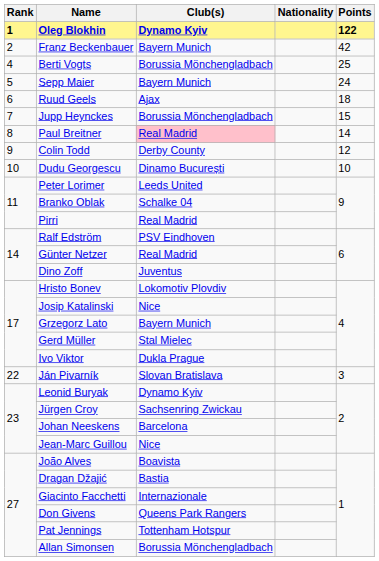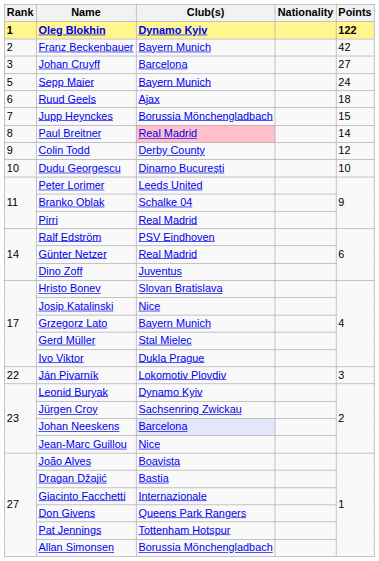 <table class="wikitable">
 <tr>
 <th>Rank</th>
 <th>Name</th>
 <th>Club(s)</th>
 <th>Nationality</th>
 <th>Points</th>
 </tr>
 <tr style="background-color: #FFF68F; font-weight: bold;">
 <td>1</td>
 <td><a href='#'>Oleg Blokhin</a></td>
 <td align="left"> <a href='#'>Dynamo Kyiv</a></td>
 <td></td>
 <td>122</td>
 </tr>
 <tr>
 <td>2</td>
 <td><a href='#'>Franz Beckenbauer</a></td>
 <td align="left"> <a href='#'>Bayern Munich</a></td>
 <td></td>
 <td>42</td>
 </tr>
 <tr>
-<td>4</td>
-<td><a href='#'>Berti Vogts</a></td>
-<td align="left"> <a href='#'>Borussia Mönchengladbach</a></td>
+<td>3</td>
+<td><a href='#'>Johan Cruyff</a></td>
+<td align="left"> <a href='#'>Barcelona</a></td>
 <td></td>
-<td>25</td>
+<td>27</td>
 </tr>
 <tr>
 <td>5</td>
 <td><a href='#'>Sepp Maier</a></td>
 <td align="left"> <a href='#'>Bayern Munich</a></td>
 <td></td>
 <td>24</td>
 </tr>
 <tr>
 <td>6</td>
 <td><a href='#'>Ruud Geels</a></td>
 <td align="left"> <a href='#'>Ajax</a></td>
 <td></td>
 <td>18</td>
 </tr>
 <tr>
 <td>7</td>
 <td><a href='#'>Jupp Heynckes</a></td>
 <td align="left"> <a href='#'>Borussia Mönchengladbach</a></td>
 <td></td>
 <td>15</td>
 </tr>
 <tr>
 <td>8</td>
 <td><a href='#'>Paul Breitner</a></td>
 <td align="left" style="background: pink;"> <a href='#'>Real Madrid</a></td>
 <td></td>
 <td>14</td>
 </tr>
 <tr>
 <td>9</td>
 <td><a href='#'>Colin Todd</a></td>
 <td align="left"> <a href='#'>Derby County</a></td>
 <td></td>
 <td>12</td>
 </tr>
 <tr>
 <td>10</td>
 <td><a href='#'>Dudu Georgescu</a></td>
 <td align="left"> <a href='#'>Dinamo București</a></td>
 <td></td>
 <td>10</td>
 </tr>
 <tr>
 <td rowspan="3">11</td>
 <td><a href='#'>Peter Lorimer</a></td>
 <td align="left"> <a href='#'>Leeds United</a></td>
 <td></td>
 <td rowspan="3">9</td>
 </tr>
 <tr>
 <td><a href='#'>Branko Oblak</a></td>
 <td align="left"> <a href='#'>Schalke 04</a></td>
 <td></td>
 </tr>
 <tr>
 <td><a href='#'>Pirri</a></td>
 <td align="left"> <a href='#'>Real Madrid</a></td>
 <td></td>
 </tr>
 <tr>
 <td rowspan="3">14</td>
 <td><a href='#'>Ralf Edström</a></td>
 <td align="left"> <a href='#'>PSV Eindhoven</a></td>
 <td></td>
 <td rowspan="3">6</td>
 </tr>
 <tr>
 <td><a href='#'>Günter Netzer</a></td>
 <td align="left"> <a href='#'>Real Madrid</a></td>
 <td></td>
 </tr>
 <tr>
 <td><a href='#'>Dino Zoff</a></td>
 <td align="left"> <a href='#'>Juventus</a></td>
 <td></td>
 </tr>
 <tr>
 <td rowspan="5">17</td>
 <td><a href='#'>Hristo Bonev</a></td>
-<td align="left"> <a href='#'>Lokomotiv Plovdiv</a></td>
+<td align="left"> <a href='#'>Slovan Bratislava</a></td>
 <td></td>
 <td rowspan="5">4</td>
 </tr>
 <tr>
 <td><a href='#'>Josip Katalinski</a></td>
 <td align="left"> <a href='#'>Nice</a></td>
 <td></td>
 </tr>
 <tr>
 <td><a href='#'>Grzegorz Lato</a></td>
 <td align="left"> <a href='#'>Bayern Munich</a></td>
 <td></td>
 </tr>
 <tr>
 <td><a href='#'>Gerd Müller</a></td>
 <td align="left"> <a href='#'>Stal Mielec</a></td>
 <td></td>
 </tr>
 <tr>
 <td><a href='#'>Ivo Viktor</a></td>
 <td align="left"> <a href='#'>Dukla Prague</a></td>
 <td></td>
 </tr>
 <tr>
 <td>22</td>
 <td><a href='#'>Ján Pivarník</a></td>
-<td align="left"> <a href='#'>Slovan Bratislava</a></td>
+<td align="left"> <a href='#'>Lokomotiv Plovdiv</a></td>
 <td></td>
 <td>3</td>
 </tr>
 <tr>
 <td rowspan="4">23</td>
 <td><a href='#'>Leonid Buryak</a></td>
 <td align="left"> <a href='#'>Dynamo Kyiv</a></td>
 <td></td>
 <td rowspan="4">2</td>
 </tr>
 <tr>
 <td><a href='#'>Jürgen Croy</a></td>
 <td align="left"> <a href='#'>Sachsenring Zwickau</a></td>
 <td></td>
 </tr>
 <tr>
 <td><a href='#'>Johan Neeskens</a></td>
-<td align="left"> <a href='#'>Barcelona</a></td>
+<td align="left" style="background: lavender;"> <a href='#'>Barcelona</a></td>
 <td></td>
 </tr>
 <tr>
 <td><a href='#'>Jean-Marc Guillou</a></td>
 <td align="left"> <a href='#'>Nice</a></td>
 <td></td>
 </tr>
 <tr>
 <td rowspan="6">27</td>
 <td><a href='#'>João Alves</a></td>
 <td align="left"> <a href='#'>Boavista</a></td>
 <td></td>
 <td rowspan="6">1</td>
 </tr>
 <tr>
 <td><a href='#'>Dragan Džajić</a></td>
 <td align="left"> <a href='#'>Bastia</a></td>
 <td></td>
 </tr>
 <tr>
 <td><a href='#'>Giacinto Facchetti</a></td>
 <td align="left"> <a href='#'>Internazionale</a></td>
 <td></td>
 </tr>
 <tr>
 <td><a href='#'>Don Givens</a></td>
 <td align="left"> <a href='#'>Queens Park Rangers</a></td>
 <td></td>
 </tr>
 <tr>
 <td><a href='#'>Pat Jennings</a></td>
 <td align="left"> <a href='#'>Tottenham Hotspur</a></td>
 <td></td>
 </tr>
 <tr>
 <td><a href='#'>Allan Simonsen</a></td>
 <td align="left"> <a href='#'>Borussia Mönchengladbach</a></td>
 <td></td>
 </tr>
 </table>
